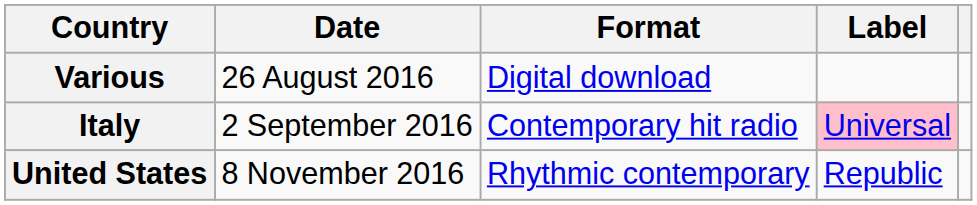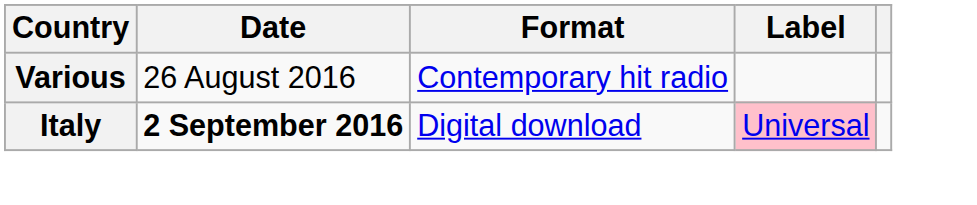 <table class="wikitable sortable plainrowheaders">
 <tr>
 <th scope="col">Country</th>
 <th scope="col">Date</th>
 <th scope="col">Format</th>
 <th scope="col">Label</th>
 <th scope="col" class="unsortable"></th>
 </tr>
 <tr>
 <th scope="row">Various</th>
 <td>26 August 2016</td>
-<td><a href='#'>Digital download</a></td>
+<td><a href='#'>Contemporary hit radio</a></td>
 <td></td>
 <td></td>
 </tr>
 <tr>
 <th scope="row">Italy</th>
-<td>2 September 2016</td>
-<td><a href='#'>Contemporary hit radio</a></td>
+<td><strong>2 September 2016</strong></td>
+<td><a href='#'>Digital download</a></td>
 <td style="background: pink;"><a href='#'>Universal</a></td>
 <td></td>
 </tr>
-<tr>
-<th scope="row">United States</th>
-<td>8 November 2016</td>
-<td><a href='#'>Rhythmic contemporary</a></td>
-<td><a href='#'>Republic</a></td>
-<td></td>
-</tr>
 </table>
